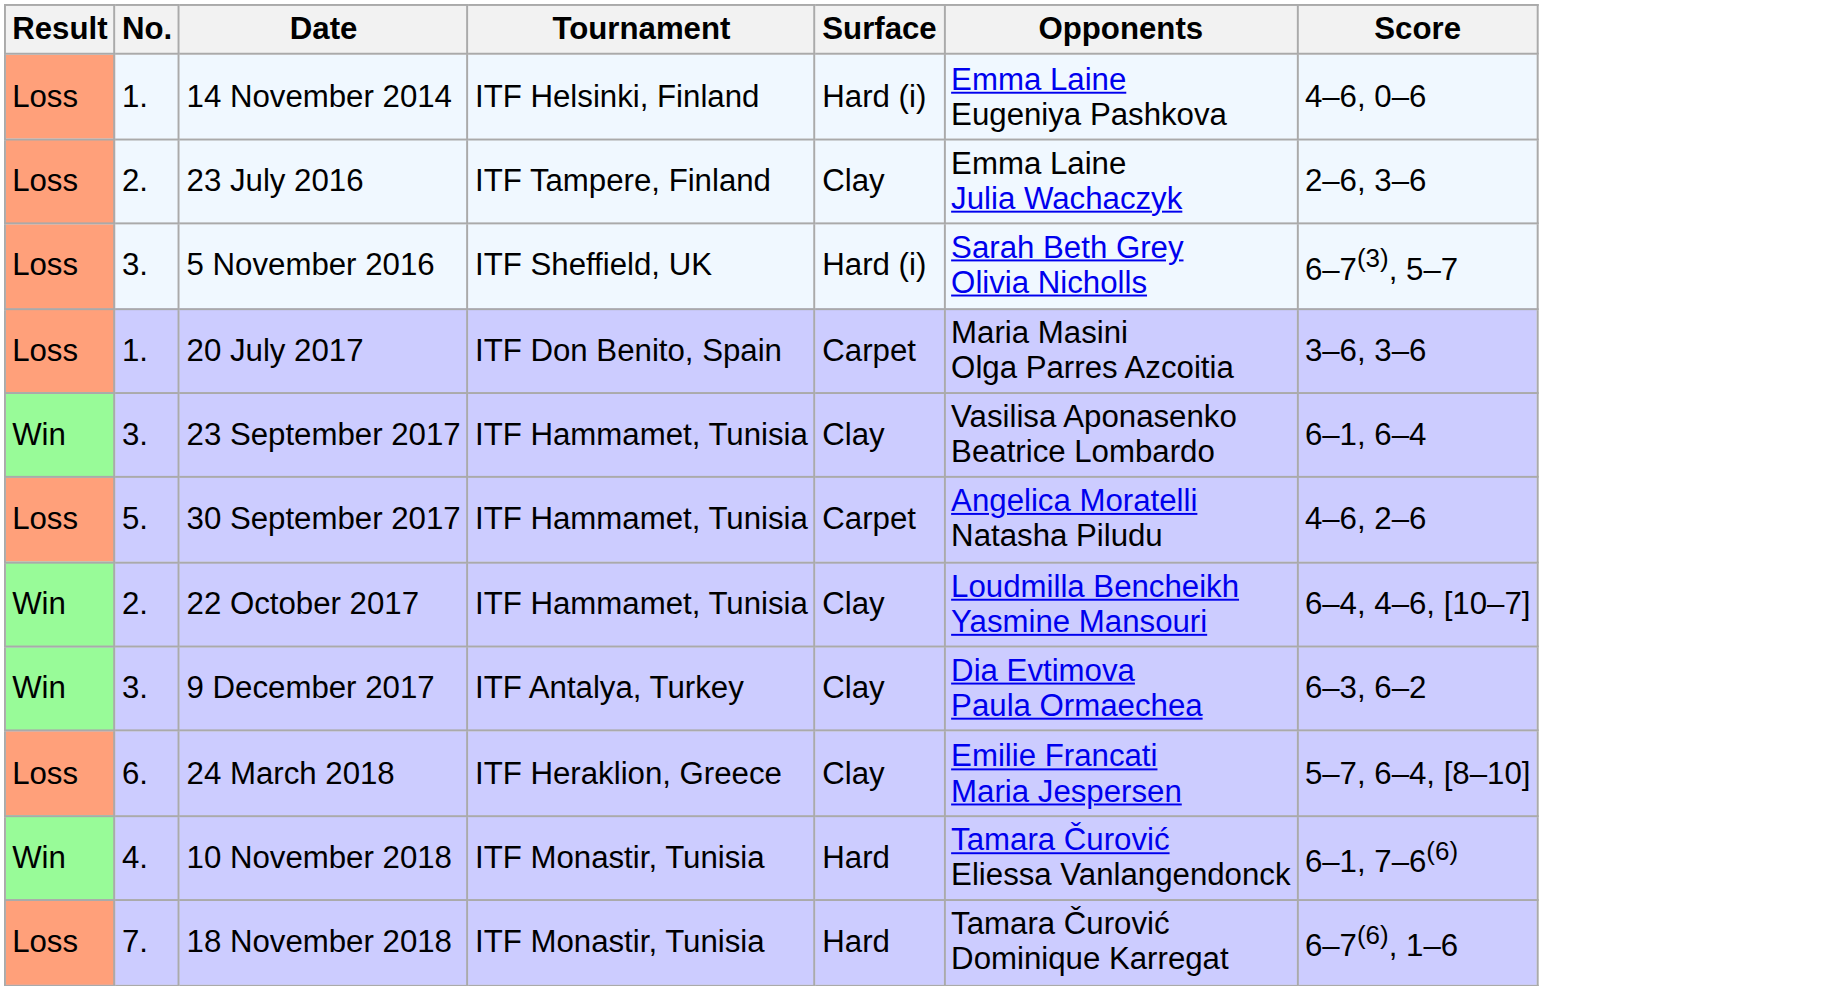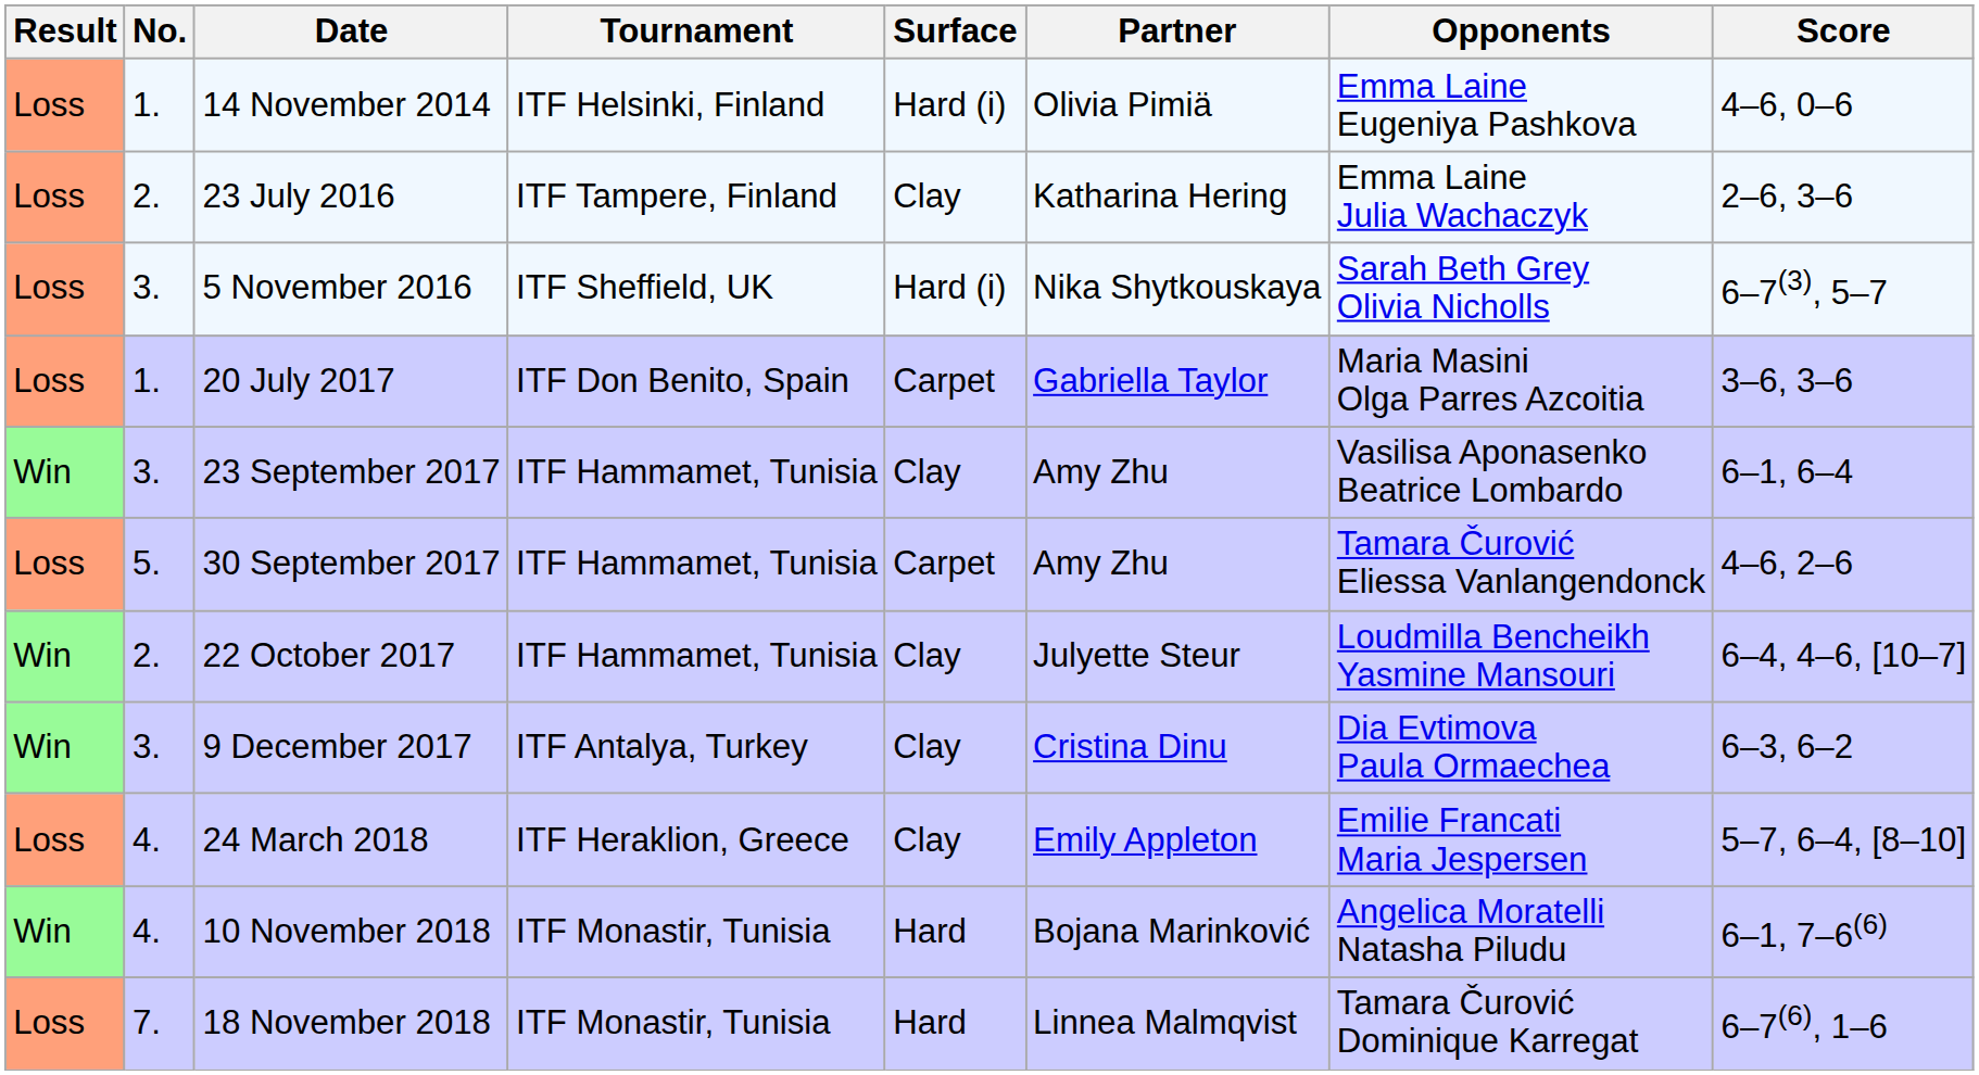 <table class="sortable wikitable">
 <tr>
 <th>Result</th>
 <th>No.</th>
 <th>Date</th>
 <th>Tournament</th>
 <th>Surface</th>
+<th>Partner</th>
 <th>Opponents</th>
 <th class="unsortable">Score</th>
 </tr>
 <tr style="background:#f0f8ff;">
 <td style="background:#ffa07a;">Loss</td>
 <td>1.</td>
 <td>14 November 2014</td>
 <td>ITF Helsinki, Finland</td>
 <td>Hard (i)</td>
+<td> Olivia Pimiä</td>
 <td> <a href='#'>Emma Laine</a> <br>  Eugeniya Pashkova</td>
 <td>4–6, 0–6</td>
 </tr>
 <tr style="background:#f0f8ff;">
 <td style="background:#ffa07a;">Loss</td>
 <td>2.</td>
 <td>23 July 2016</td>
 <td>ITF Tampere, Finland</td>
 <td>Clay</td>
+<td> Katharina Hering</td>
 <td> Emma Laine <br>  <a href='#'>Julia Wachaczyk</a></td>
 <td>2–6, 3–6</td>
 </tr>
 <tr style="background:#f0f8ff;">
 <td style="background:#ffa07a;">Loss</td>
 <td>3.</td>
 <td>5 November 2016</td>
 <td>ITF Sheffield, UK</td>
 <td>Hard (i)</td>
+<td> Nika Shytkouskaya</td>
 <td> <a href='#'>Sarah Beth Grey</a> <br>  <a href='#'>Olivia Nicholls</a></td>
 <td>6–7<sup>(3)</sup>, 5–7</td>
 </tr>
 <tr style="background:#ccccff;">
 <td style="background:#ffa07a;">Loss</td>
 <td>1.</td>
 <td>20 July 2017</td>
 <td>ITF Don Benito, Spain</td>
 <td>Carpet</td>
+<td> <a href='#'>Gabriella Taylor</a></td>
 <td> Maria Masini <br>  Olga Parres Azcoitia</td>
 <td>3–6, 3–6</td>
 </tr>
 <tr style="background:#ccccff;">
 <td style="background:#98fb98;">Win</td>
 <td>3.</td>
 <td>23 September 2017</td>
 <td>ITF Hammamet, Tunisia</td>
 <td>Clay</td>
+<td> Amy Zhu</td>
 <td> Vasilisa Aponasenko <br>  Beatrice Lombardo</td>
 <td>6–1, 6–4</td>
 </tr>
 <tr style="background:#ccccff;">
 <td style="background:#ffa07a;">Loss</td>
 <td>5.</td>
 <td>30 September 2017</td>
 <td>ITF Hammamet, Tunisia</td>
 <td>Carpet</td>
-<td> <a href='#'>Angelica Moratelli</a> <br>  Natasha Piludu</td>
+<td> Amy Zhu</td>
+<td> <a href='#'>Tamara Čurović</a> <br>  Eliessa Vanlangendonck</td>
 <td>4–6, 2–6</td>
 </tr>
 <tr style="background:#ccccff;">
 <td style="background:#98fb98;">Win</td>
 <td>2.</td>
 <td>22 October 2017</td>
 <td>ITF Hammamet, Tunisia</td>
 <td>Clay</td>
+<td> Julyette Steur</td>
 <td> <a href='#'>Loudmilla Bencheikh</a> <br>  <a href='#'>Yasmine Mansouri</a></td>
 <td>6–4, 4–6, [10–7]</td>
 </tr>
 <tr style="background:#ccccff;">
 <td style="background:#98fb98;">Win</td>
 <td>3.</td>
 <td>9 December 2017</td>
 <td>ITF Antalya, Turkey</td>
 <td>Clay</td>
+<td> <a href='#'>Cristina Dinu</a></td>
 <td> <a href='#'>Dia Evtimova</a> <br>  <a href='#'>Paula Ormaechea</a></td>
 <td>6–3, 6–2</td>
 </tr>
 <tr style="background:#ccccff;">
 <td style="background:#ffa07a;">Loss</td>
-<td>6.</td>
+<td>4.</td>
 <td>24 March 2018</td>
 <td>ITF Heraklion, Greece</td>
 <td>Clay</td>
+<td> <a href='#'>Emily Appleton</a></td>
 <td> <a href='#'>Emilie Francati</a> <br>  <a href='#'>Maria Jespersen</a></td>
 <td>5–7, 6–4, [8–10]</td>
 </tr>
 <tr style="background:#ccccff;">
 <td style="background:#98fb98;">Win</td>
 <td>4.</td>
 <td>10 November 2018</td>
 <td>ITF Monastir, Tunisia</td>
 <td>Hard</td>
-<td> <a href='#'>Tamara Čurović</a> <br>  Eliessa Vanlangendonck</td>
+<td> Bojana Marinković</td>
+<td> <a href='#'>Angelica Moratelli</a> <br>  Natasha Piludu</td>
 <td>6–1, 7–6<sup>(6)</sup></td>
 </tr>
 <tr style="background:#ccccff;">
 <td style="background:#ffa07a;">Loss</td>
 <td>7.</td>
 <td>18 November 2018</td>
 <td>ITF Monastir, Tunisia</td>
 <td>Hard</td>
+<td> Linnea Malmqvist</td>
 <td> Tamara Čurović <br>  Dominique Karregat</td>
 <td>6–7<sup>(6)</sup>, 1–6</td>
 </tr>
 </table>
